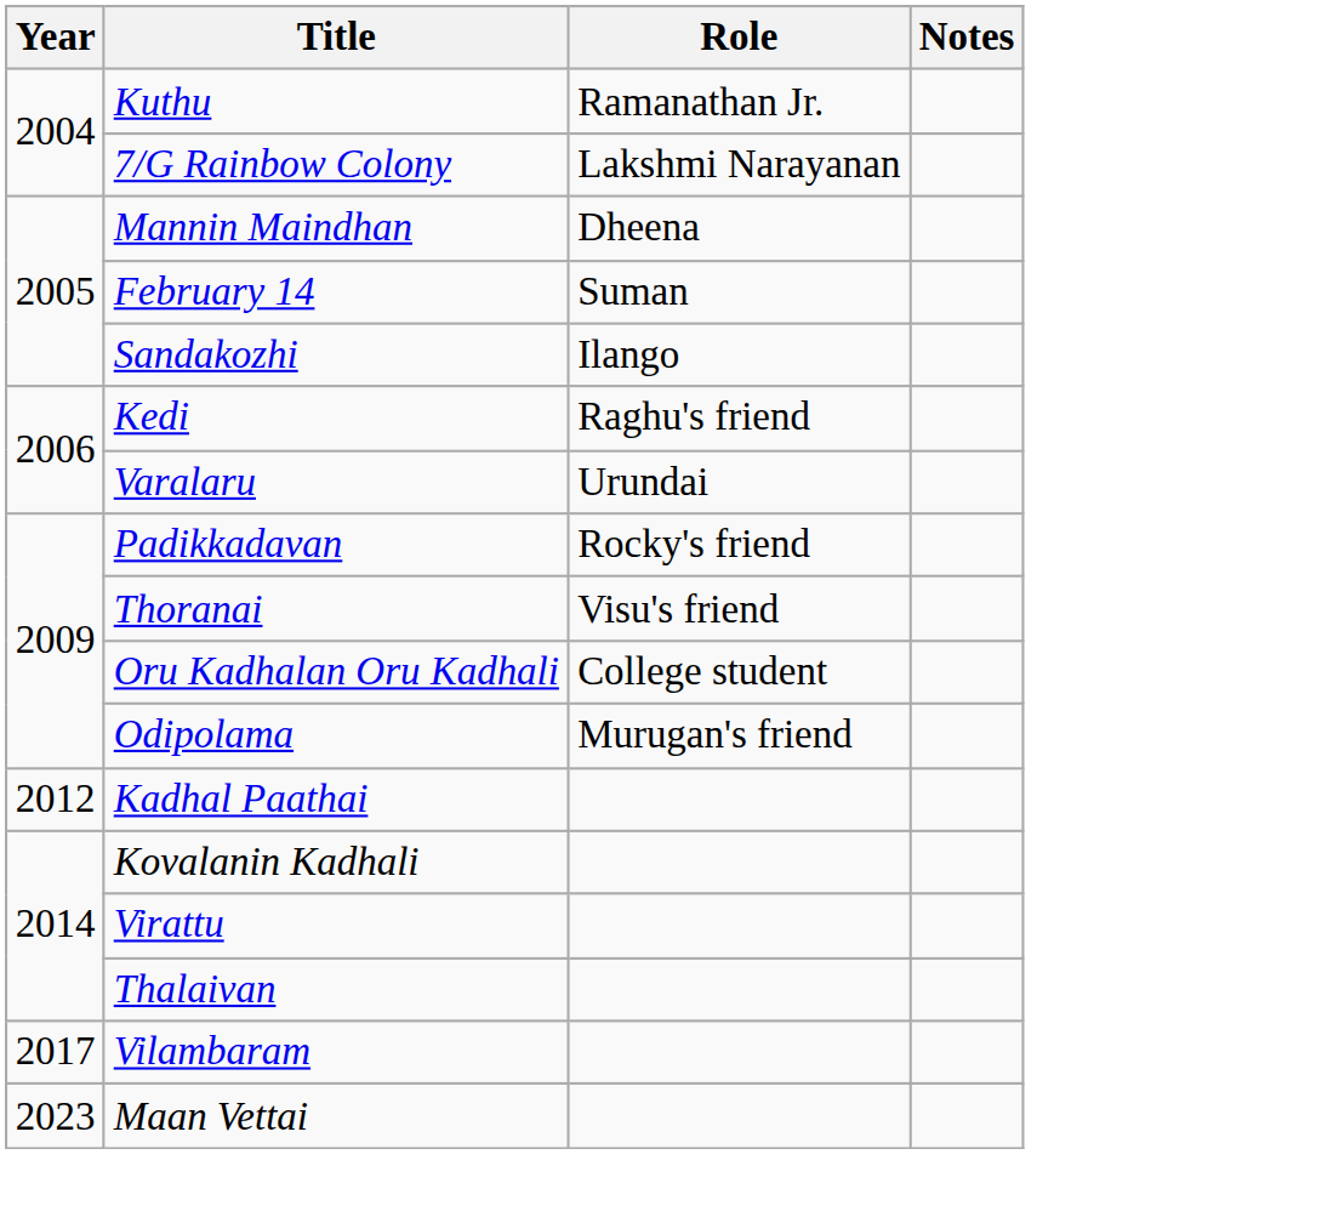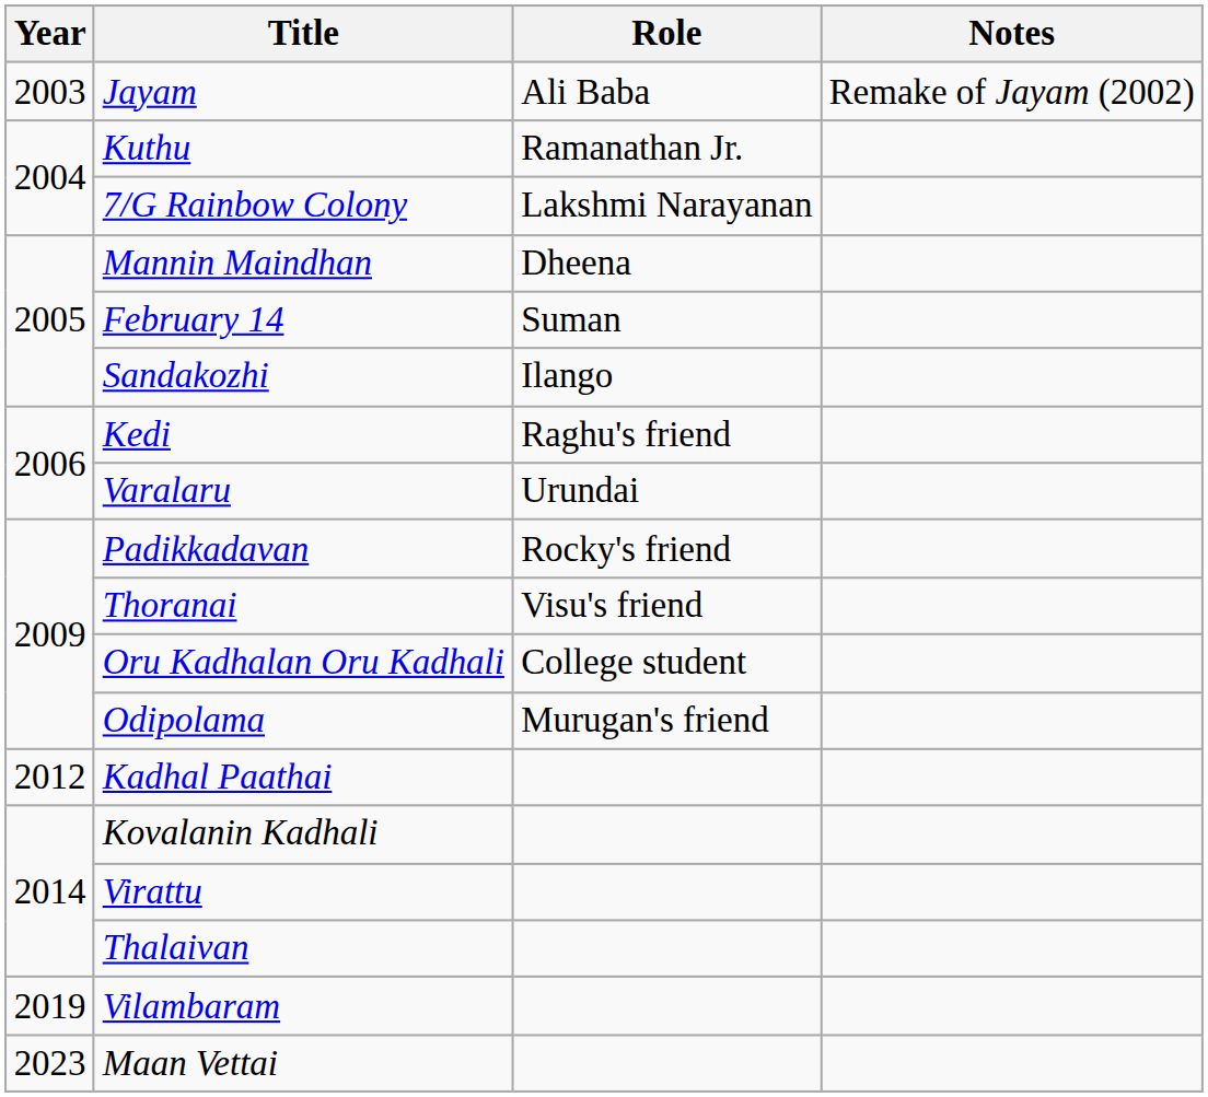 <table class="wikitable">
 <tr>
 <th>Year</th>
 <th>Title</th>
 <th>Role</th>
 <th>Notes</th>
+</tr>
+<tr>
+<td>2003</td>
+<td><em><a href='#'>Jayam</a></em></td>
+<td>Ali Baba</td>
+<td>Remake of <em>Jayam</em> (2002)</td>
 </tr>
 <tr>
 <td rowspan="2">2004</td>
 <td><em><a href='#'>Kuthu</a></em></td>
 <td>Ramanathan Jr.</td>
 <td></td>
 </tr>
 <tr>
 <td><em><a href='#'>7/G Rainbow Colony</a></em></td>
 <td>Lakshmi Narayanan</td>
 <td></td>
 </tr>
 <tr>
 <td rowspan="3">2005</td>
 <td><em><a href='#'>Mannin Maindhan</a></em></td>
 <td>Dheena</td>
 <td></td>
 </tr>
 <tr>
 <td><em><a href='#'>February 14</a></em></td>
 <td>Suman</td>
 <td></td>
 </tr>
 <tr>
 <td><em><a href='#'>Sandakozhi</a></em></td>
 <td>Ilango</td>
 <td></td>
 </tr>
 <tr>
 <td rowspan="2">2006</td>
 <td><em><a href='#'>Kedi</a></em></td>
 <td>Raghu's friend</td>
 <td></td>
 </tr>
 <tr>
 <td><em><a href='#'>Varalaru</a></em></td>
 <td>Urundai</td>
 <td></td>
 </tr>
 <tr>
 <td rowspan="4">2009</td>
 <td><em><a href='#'>Padikkadavan</a></em></td>
 <td>Rocky's friend</td>
 <td></td>
 </tr>
 <tr>
 <td><em><a href='#'>Thoranai</a></em></td>
 <td>Visu's friend</td>
 <td></td>
 </tr>
 <tr>
 <td><em><a href='#'>Oru Kadhalan Oru Kadhali</a></em></td>
 <td>College student</td>
 <td></td>
 </tr>
 <tr>
 <td><em><a href='#'>Odipolama</a></em></td>
 <td>Murugan's friend</td>
 <td></td>
 </tr>
 <tr>
 <td>2012</td>
 <td><em><a href='#'>Kadhal Paathai</a></em></td>
 <td></td>
 <td></td>
 </tr>
 <tr>
 <td rowspan="3">2014</td>
 <td><em>Kovalanin Kadhali</em></td>
 <td></td>
 <td></td>
 </tr>
 <tr>
 <td><em><a href='#'>Virattu</a></em></td>
 <td></td>
 <td></td>
 </tr>
 <tr>
 <td><em><a href='#'>Thalaivan</a></em></td>
 <td></td>
 <td></td>
 </tr>
 <tr>
-<td rowspan="1">2017</td>
+<td rowspan="1">2019</td>
 <td><em><a href='#'>Vilambaram</a></em></td>
 <td></td>
 <td></td>
 </tr>
 <tr>
 <td>2023</td>
 <td><em>Maan Vettai</em></td>
 <td></td>
 <td></td>
 </tr>
 </table>
